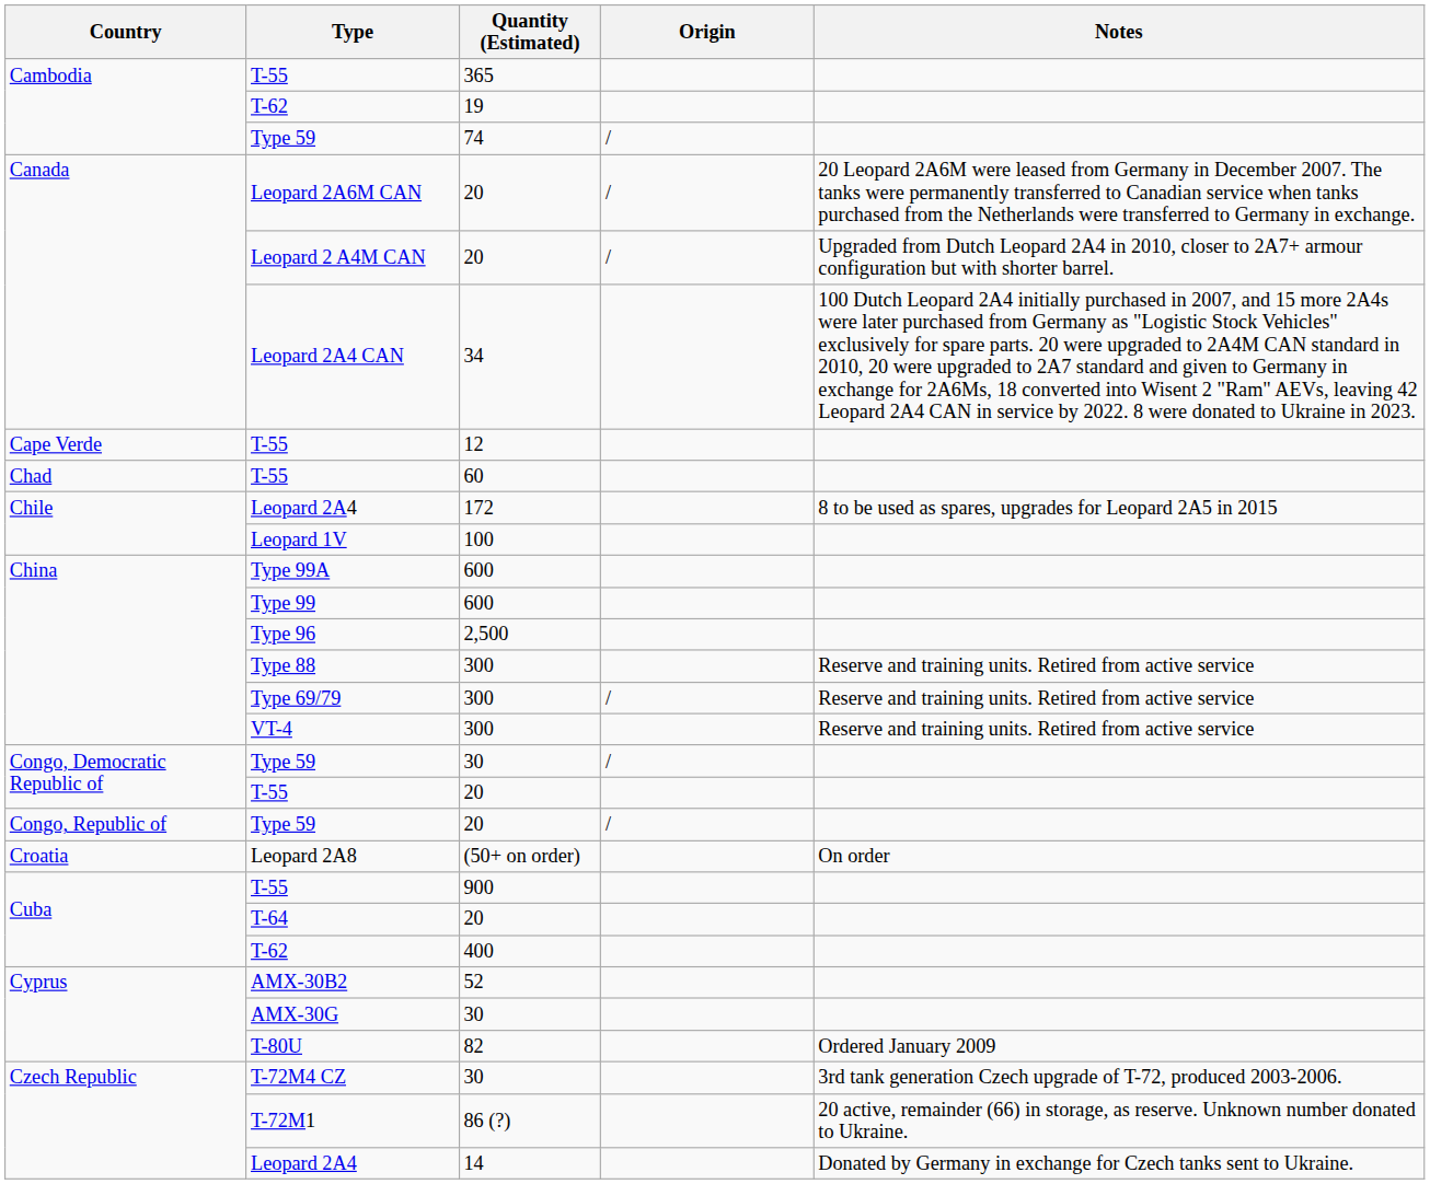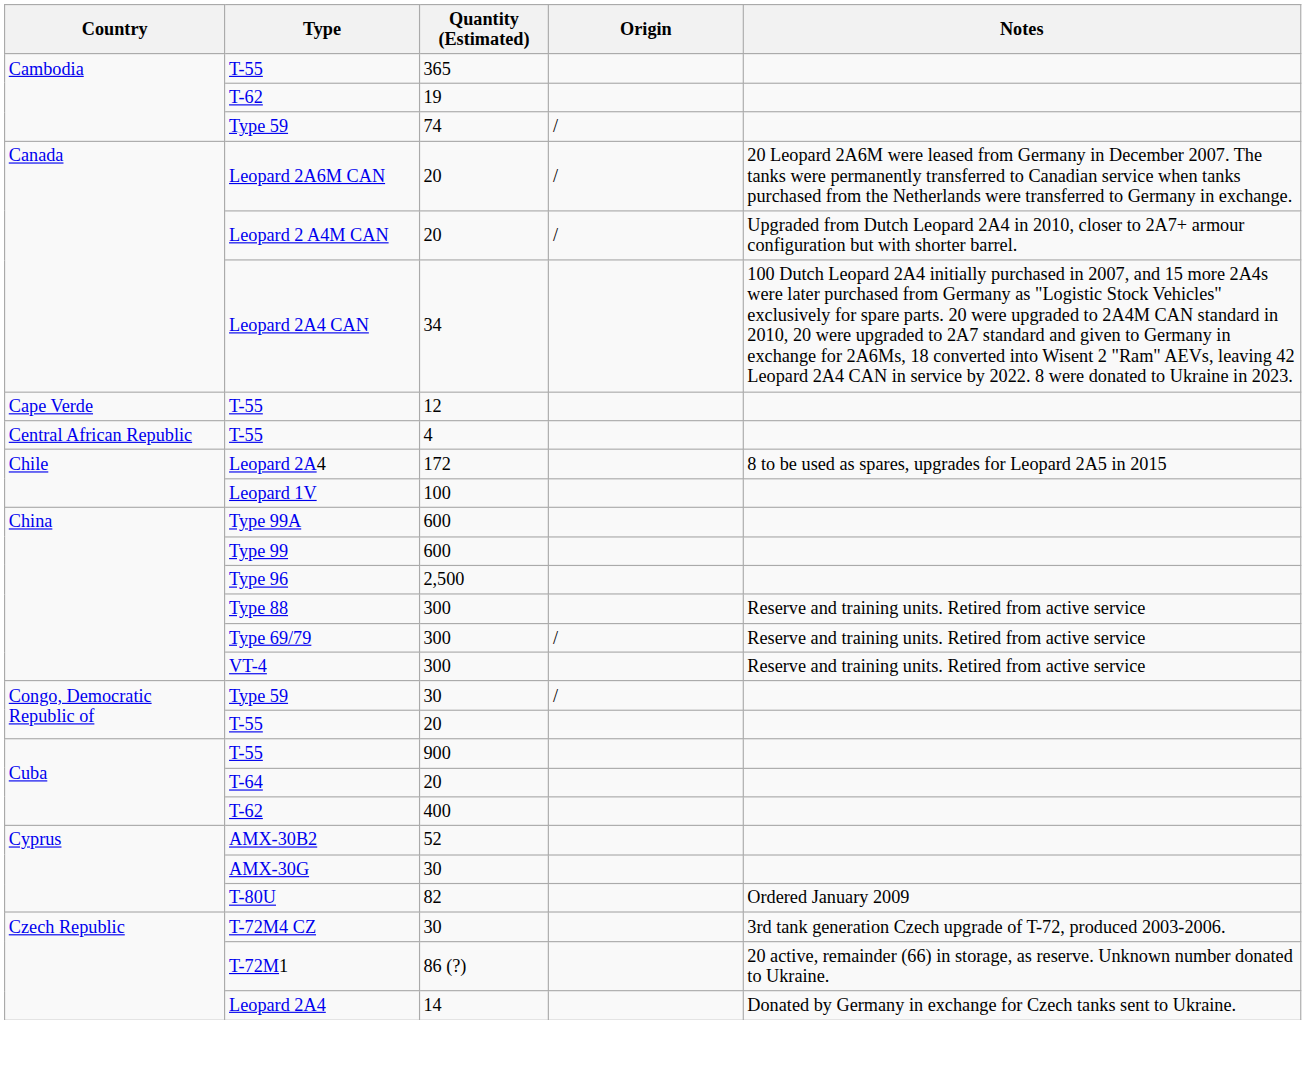 <table class="wikitable" Width="90%">
 <tr>
 <th width="17%">Country</th>
 <th width="15%">Type</th>
 <th width="10%">Quantity (Estimated)</th>
 <th width="15%">Origin</th>
 <th>Notes</th>
 </tr>
 <tr>
 <td rowspan="3" valign="top"><a href='#'>Cambodia</a></td>
 <td><a href='#'>T-55</a></td>
 <td>365</td>
 <td></td>
 <td></td>
 </tr>
 <tr>
 <td><a href='#'>T-62</a></td>
 <td>19</td>
 <td></td>
 <td></td>
 </tr>
 <tr>
 <td><a href='#'>Type 59</a></td>
 <td>74</td>
 <td> /<br></td>
 <td></td>
 </tr>
 <tr>
 <td rowspan="3" valign="top"><a href='#'>Canada</a></td>
 <td><a href='#'>Leopard 2A6M CAN</a></td>
 <td>20</td>
 <td> /<br></td>
 <td>20 Leopard 2A6M were leased from Germany in December 2007. The tanks were permanently transferred to Canadian service when tanks purchased from the Netherlands were transferred to Germany in exchange.</td>
 </tr>
 <tr>
 <td><a href='#'>Leopard 2 A4M CAN</a></td>
 <td>20</td>
 <td> /<br></td>
 <td>Upgraded from Dutch Leopard 2A4 in 2010, closer to 2A7+ armour configuration but with shorter barrel.</td>
 </tr>
 <tr>
 <td><a href='#'>Leopard 2A4 CAN</a></td>
 <td>34</td>
 <td></td>
 <td>100 Dutch Leopard 2A4 initially purchased in 2007, and 15 more 2A4s were later purchased from Germany as "Logistic Stock Vehicles" exclusively for spare parts. 20 were upgraded to 2A4M CAN standard in 2010, 20 were upgraded to 2A7 standard and given to Germany in exchange for 2A6Ms, 18 converted into Wisent 2 "Ram" AEVs, leaving 42 Leopard 2A4 CAN in service by 2022. 8 were donated to Ukraine in 2023.</td>
 </tr>
 <tr>
 <td rowspan="1" valign="top"><a href='#'>Cape Verde</a></td>
 <td><a href='#'>T-55</a></td>
 <td>12</td>
 <td></td>
 <td></td>
 </tr>
 <tr>
-<td rowspan="1" valign="top"><a href='#'>Chad</a></td>
+<td rowspan="1" valign="top"><a href='#'>Central African Republic</a></td>
 <td><a href='#'>T-55</a></td>
-<td>60</td>
+<td>4</td>
 <td></td>
 <td></td>
 </tr>
 <tr>
 <td rowspan="2" valign="top"><a href='#'>Chile</a></td>
 <td><a href='#'>Leopard 2A</a>4</td>
 <td>172</td>
 <td></td>
 <td>8 to be used as spares, upgrades for Leopard 2A5 in 2015</td>
 </tr>
 <tr>
 <td><a href='#'>Leopard 1V</a></td>
 <td>100</td>
 <td></td>
 <td></td>
 </tr>
 <tr>
 <td rowspan="6" valign="top"><a href='#'>China</a></td>
 <td><a href='#'>Type 99A</a></td>
 <td>600</td>
 <td></td>
 <td></td>
 </tr>
 <tr>
 <td><a href='#'>Type 99</a></td>
 <td>600</td>
 <td></td>
 <td></td>
 </tr>
 <tr>
 <td><a href='#'>Type 96</a></td>
 <td>2,500</td>
 <td></td>
 <td></td>
 </tr>
 <tr>
 <td><a href='#'>Type 88</a></td>
 <td>300</td>
 <td></td>
 <td>Reserve and training units. Retired from active service</td>
 </tr>
 <tr>
 <td><a href='#'>Type 69/79</a></td>
 <td>300</td>
 <td> /<br></td>
 <td>Reserve and training units. Retired from active service</td>
 </tr>
 <tr>
 <td><a href='#'>VT-4</a></td>
 <td>300</td>
 <td></td>
 <td>Reserve and training units. Retired from active service</td>
 </tr>
 <tr>
 <td rowspan="2" valign="top"><a href='#'>Congo, Democratic Republic of</a></td>
 <td><a href='#'>Type 59</a></td>
 <td>30</td>
 <td> /<br></td>
 <td></td>
 </tr>
 <tr>
 <td><a href='#'>T-55</a></td>
 <td>20</td>
 <td></td>
 <td></td>
 </tr>
 <tr>
-<td rowspan="1" valign="top"><a href='#'>Congo, Republic of</a></td>
-<td><a href='#'>Type 59</a></td>
-<td>20</td>
-<td> /<br></td>
-<td></td>
-</tr>
-<tr>
-<td rowspan="1" valign="top"><a href='#'>Croatia</a></td>
-<td>Leopard 2A8</td>
-<td>(50+ on order)</td>
-<td></td>
-<td>On order</td>
-</tr>
-<tr>
 <td rowspan="3" valign="top"><br><a href='#'>Cuba</a></td>
 <td><a href='#'>T-55</a></td>
 <td>900</td>
 <td></td>
 <td></td>
 </tr>
 <tr>
 <td><a href='#'>T-64</a></td>
 <td>20</td>
 <td></td>
 <td></td>
 </tr>
 <tr>
 <td><a href='#'>T-62</a></td>
 <td>400</td>
 <td></td>
 <td></td>
 </tr>
 <tr>
 <td rowspan="3" valign="top"><a href='#'>Cyprus</a></td>
 <td><a href='#'>AMX-30B2</a></td>
 <td>52</td>
 <td></td>
 <td></td>
 </tr>
 <tr>
 <td><a href='#'>AMX-30G</a></td>
 <td>30</td>
 <td></td>
 <td></td>
 </tr>
 <tr>
 <td><a href='#'>T-80U</a></td>
 <td>82</td>
 <td></td>
 <td>Ordered January 2009</td>
 </tr>
 <tr>
 <td rowspan="3" valign="top"><a href='#'>Czech Republic</a></td>
 <td><a href='#'>T-72M4 CZ</a></td>
 <td>30</td>
 <td></td>
 <td>3rd tank generation Czech upgrade of T-72, produced 2003-2006.</td>
 </tr>
 <tr>
 <td><a href='#'>T-72M</a>1</td>
 <td>86 (?)</td>
 <td></td>
 <td>20 active, remainder (66) in storage, as reserve. Unknown number donated to Ukraine.</td>
 </tr>
 <tr>
 <td><a href='#'>Leopard 2A4</a></td>
 <td>14</td>
 <td></td>
 <td>Donated by Germany in exchange for Czech tanks sent to Ukraine.</td>
 </tr>
 </table>
